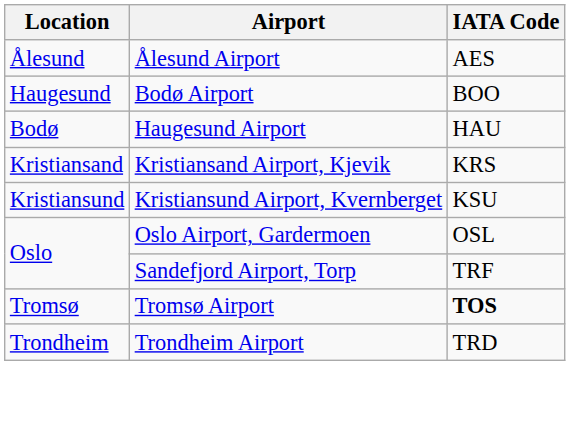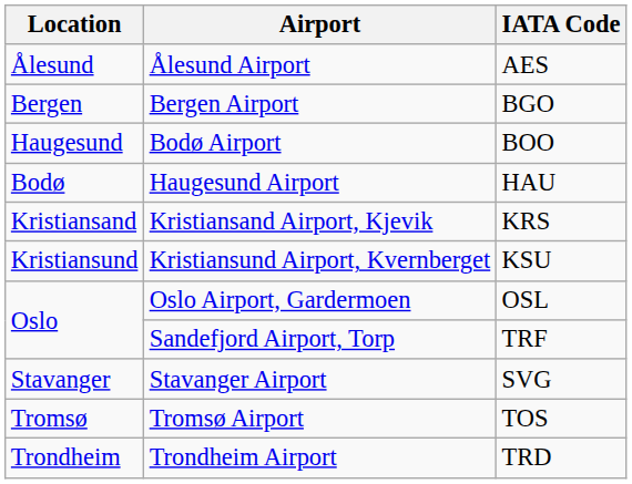 <table class="wikitable sortable">
 <tr>
 <th>Location</th>
 <th>Airport</th>
 <th>IATA Code</th>
 </tr>
 <tr>
 <td><a href='#'>Ålesund</a></td>
 <td><a href='#'>Ålesund Airport</a></td>
 <td>AES</td>
+</tr>
+<tr>
+<td><a href='#'>Bergen</a></td>
+<td><a href='#'>Bergen Airport</a></td>
+<td>BGO</td>
 </tr>
 <tr>
 <td><a href='#'>Haugesund</a></td>
 <td><a href='#'>Bodø Airport</a></td>
 <td>BOO</td>
 </tr>
 <tr>
 <td><a href='#'>Bodø</a></td>
 <td><a href='#'>Haugesund Airport</a></td>
 <td>HAU</td>
 </tr>
 <tr>
 <td><a href='#'>Kristiansand</a></td>
 <td><a href='#'>Kristiansand Airport, Kjevik</a></td>
 <td>KRS</td>
 </tr>
 <tr>
 <td><a href='#'>Kristiansund</a></td>
 <td><a href='#'>Kristiansund Airport, Kvernberget</a></td>
 <td>KSU</td>
 </tr>
 <tr>
 <td rowspan=2><a href='#'>Oslo</a></td>
 <td><a href='#'>Oslo Airport, Gardermoen</a></td>
 <td>OSL</td>
 </tr>
 <tr>
 <td><a href='#'>Sandefjord Airport, Torp</a></td>
 <td>TRF</td>
 </tr>
 <tr>
+<td><a href='#'>Stavanger</a></td>
+<td><a href='#'>Stavanger Airport</a></td>
+<td>SVG</td>
+</tr>
+<tr>
 <td><a href='#'>Tromsø</a></td>
 <td><a href='#'>Tromsø Airport</a></td>
-<td><strong>TOS</strong></td>
+<td>TOS</td>
 </tr>
 <tr>
 <td><a href='#'>Trondheim</a></td>
 <td><a href='#'>Trondheim Airport</a></td>
 <td>TRD</td>
 </tr>
 </table>
